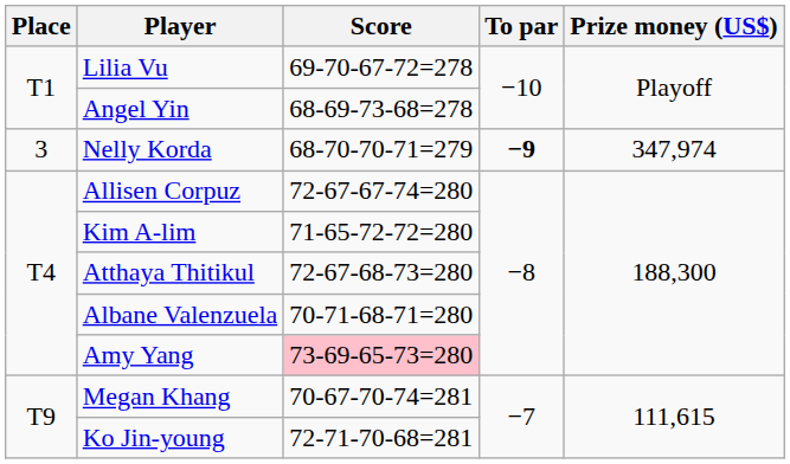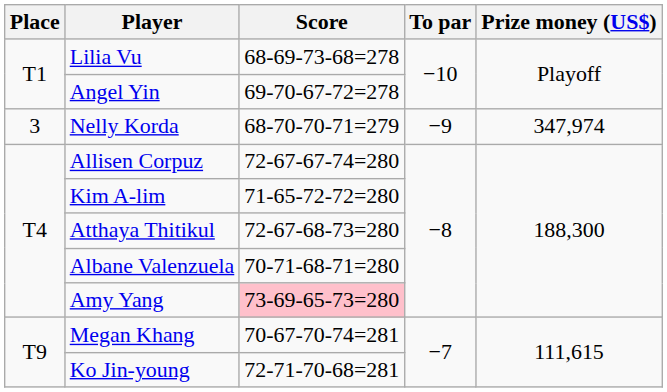 <table class="wikitable">
 <tr>
 <th>Place</th>
 <th>Player</th>
 <th>Score</th>
 <th>To par</th>
 <th>Prize money (<a href='#'>US$</a>)</th>
 </tr>
 <tr>
 <td rowspan=2 align=center>T1</td>
 <td> <a href='#'>Lilia Vu</a></td>
-<td>69-70-67-72=278</td>
+<td>68-69-73-68=278</td>
 <td rowspan=2 align=center>−10</td>
 <td align=center rowspan=2>Playoff</td>
 </tr>
 <tr>
 <td> <a href='#'>Angel Yin</a></td>
-<td>68-69-73-68=278</td>
+<td>69-70-67-72=278</td>
 </tr>
 <tr>
 <td align=center>3</td>
 <td> <a href='#'>Nelly Korda</a></td>
 <td>68-70-70-71=279</td>
-<td align=center><strong>−9</strong></td>
+<td align=center>−9</td>
 <td align=center>347,974</td>
 </tr>
 <tr>
 <td rowspan=5 align=center>T4</td>
 <td> <a href='#'>Allisen Corpuz</a></td>
 <td>72-67-67-74=280</td>
 <td rowspan=5 align=center>−8</td>
 <td rowspan=5 align=center>188,300</td>
 </tr>
 <tr>
 <td> <a href='#'>Kim A-lim</a></td>
 <td>71-65-72-72=280</td>
 </tr>
 <tr>
 <td> <a href='#'>Atthaya Thitikul</a></td>
 <td>72-67-68-73=280</td>
 </tr>
 <tr>
 <td> <a href='#'>Albane Valenzuela</a></td>
 <td>70-71-68-71=280</td>
 </tr>
 <tr>
 <td> <a href='#'>Amy Yang</a></td>
 <td style="background: pink;">73-69-65-73=280</td>
 </tr>
 <tr>
 <td rowspan=2 align=center>T9</td>
 <td> <a href='#'>Megan Khang</a></td>
 <td>70-67-70-74=281</td>
 <td rowspan=2 align=center>−7</td>
 <td rowspan=2 align=center>111,615</td>
 </tr>
 <tr>
 <td> <a href='#'>Ko Jin-young</a></td>
 <td>72-71-70-68=281</td>
 </tr>
 </table>
